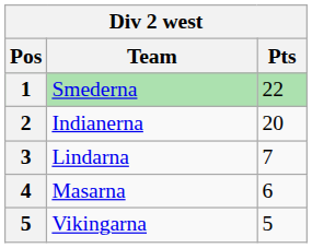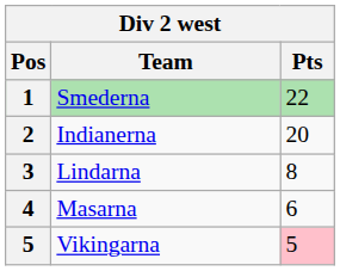 <table class="wikitable">
 <tr>
 <th colspan="3">Div 2 west</th>
 </tr>
 <tr>
 <th width=20>Pos</th>
 <th width=150>Team</th>
 <th width=30>Pts</th>
 </tr>
 <tr style="background:#ACE1AF;">
 <th>1</th>
 <td><a href='#'>Smederna</a></td>
 <td>22</td>
 </tr>
 <tr>
 <th>2</th>
 <td><a href='#'>Indianerna</a></td>
 <td>20</td>
 </tr>
 <tr>
 <th>3</th>
 <td><a href='#'>Lindarna</a></td>
-<td>7</td>
+<td>8</td>
 </tr>
 <tr>
 <th>4</th>
 <td><a href='#'>Masarna</a></td>
 <td>6</td>
 </tr>
 <tr>
 <th>5</th>
 <td><a href='#'>Vikingarna</a></td>
-<td>5</td>
+<td style="background: pink;">5</td>
 </tr>
 </table>
